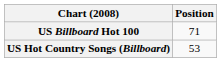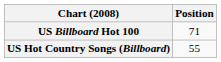 <table class="wikitable sortable plainrowheaders" style="text-align:center">
 <tr>
 <th scope="col">Chart (2008)</th>
 <th scope="col">Position</th>
 </tr>
 <tr>
 <th scope="row">US <em>Billboard</em> Hot 100</th>
 <td>71</td>
 </tr>
 <tr>
 <th scope="row">US Hot Country Songs (<em>Billboard</em>)</th>
-<td>53</td>
+<td>55</td>
 </tr>
 </table>
